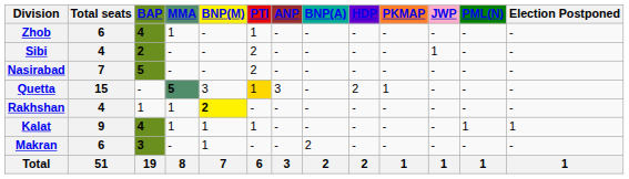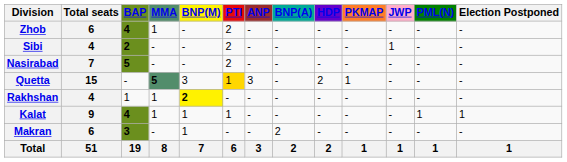 <table class="wikitable sortable">
 <tr>
 <th>Division</th>
 <th>Total seats</th>
 <th ! style="background:#6b8f1e;"><a href='#'><span><strong>BAP</strong></span></a></th>
 <th ! style="background:#528d6b;"><a href='#'><span><strong>MMA</strong></span></a></th>
 <th ! style="background:#fff200;"><a href='#'><span><strong>BNP(M)</strong></span></a></th>
 <th ! style="background:#E70A0A;"><a href='#'><span><strong>PTI</strong></span></a></th>
 <th ! style="background:#9b2b2b;"><a href='#'><span><strong>ANP</strong></span></a></th>
 <th ! style="background:#00ab97;"><a href='#'><span><strong>BNP(A)</strong></span></a></th>
 <th ! style="background:#6500ca;"><a href='#'><span><strong>HDP</strong></span></a></th>
 <th ! style="background:#ff7d27;"><a href='#'><span><strong>PKMAP</strong></span></a></th>
 <th ! style="background:#ffaec9;"><a href='#'><span><strong>JWP</strong></span></a></th>
 <th ! style="background:#008000;"><a href='#'><span><strong>PML(N)</strong></span></a></th>
 <th>Election Postponed</th>
 </tr>
 <tr>
 <th><a href='#'>Zhob</a></th>
 <th>6</th>
 <td bgcolor="#6b8f1e"><span><strong>4</strong></span></td>
 <td>1</td>
 <td>-</td>
-<td>1</td>
+<td>2</td>
 <td>-</td>
 <td>-</td>
 <td>-</td>
 <td>-</td>
 <td>-</td>
 <td>-</td>
 <td>-</td>
 </tr>
 <tr>
 <th><a href='#'>Sibi</a></th>
 <th>4</th>
 <td bgcolor="#6b8f1e"><span><strong>2</strong></span></td>
 <td>-</td>
 <td>-</td>
 <td>2</td>
 <td>-</td>
 <td>-</td>
 <td>-</td>
 <td>-</td>
 <td>1</td>
 <td>-</td>
 <td>-</td>
 </tr>
 <tr>
 <th><a href='#'>Nasirabad</a></th>
 <th>7</th>
 <td bgcolor="#6b8f1e"><span><strong>5</strong></span></td>
 <td>-</td>
 <td>-</td>
 <td>2</td>
 <td>-</td>
 <td>-</td>
 <td>-</td>
 <td>-</td>
 <td>-</td>
 <td>-</td>
 <td>-</td>
 </tr>
 <tr>
 <th><a href='#'>Quetta</a></th>
 <th>15</th>
 <td>-</td>
 <td bgcolor="#528d6b"><span><strong>5</strong></span></td>
 <td>3</td>
 <td style="background: gold;">1</td>
 <td>3</td>
 <td>-</td>
 <td>2</td>
 <td>1</td>
 <td>-</td>
 <td>-</td>
 <td>-</td>
 </tr>
 <tr>
 <th><a href='#'>Rakhshan</a></th>
 <th>4</th>
 <td>1</td>
 <td>1</td>
 <td bgcolor="#fff200"><span><strong>2</strong></span></td>
 <td>-</td>
 <td>-</td>
 <td>-</td>
 <td>-</td>
 <td>-</td>
 <td>-</td>
 <td>-</td>
 <td>-</td>
 </tr>
 <tr>
 <th><a href='#'>Kalat</a></th>
 <th>9</th>
 <td bgcolor="#6b8f1e"><span><strong>4</strong></span></td>
 <td>1</td>
 <td>1</td>
 <td>1</td>
 <td>-</td>
 <td>-</td>
 <td>-</td>
 <td>-</td>
 <td>-</td>
 <td>1</td>
 <td>1</td>
 </tr>
 <tr>
 <th><a href='#'>Makran</a></th>
 <th>6</th>
 <td bgcolor="#6b8f1e"><span><strong>3</strong></span></td>
 <td>-</td>
 <td>1</td>
 <td>-</td>
 <td>-</td>
 <td>2</td>
 <td>-</td>
 <td>-</td>
 <td>-</td>
 <td>-</td>
 <td>-</td>
 </tr>
 <tr>
 <th>Total</th>
 <th>51</th>
 <th>19</th>
 <th>8</th>
 <th>7</th>
 <th>6</th>
 <th>3</th>
 <th>2</th>
 <th>2</th>
 <th>1</th>
 <th>1</th>
 <th>1</th>
 <th>1</th>
 </tr>
 </table>
